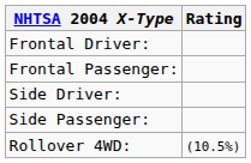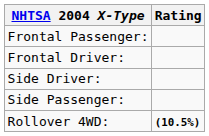 <table class="wikitable">
 <tr>
 <th><a href='#'>NHTSA</a> 2004 <em>X-Type</em></th>
 <th>Rating</th>
 </tr>
 <tr>
-<td>Frontal Driver:</td>
+<td>Frontal Passenger:</td>
 <td></td>
 </tr>
 <tr>
-<td>Frontal Passenger:</td>
+<td>Frontal Driver:</td>
 <td></td>
 </tr>
 <tr>
 <td>Side Driver:</td>
 <td></td>
 </tr>
 <tr>
 <td>Side Passenger:</td>
 <td></td>
 </tr>
 <tr>
 <td>Rollover 4WD:</td>
-<td> <small>(10.5%)</small></td>
+<td><strong> <small>(10.5%)</small></strong></td>
 </tr>
 </table>
